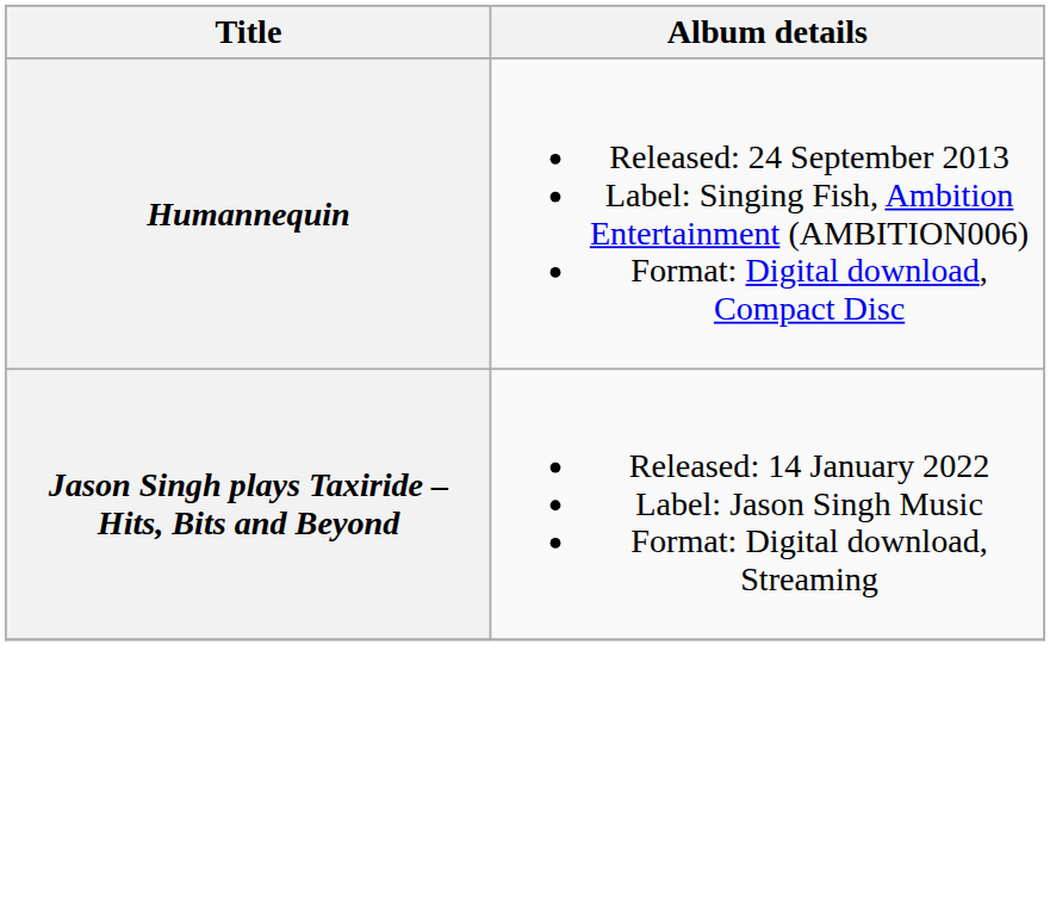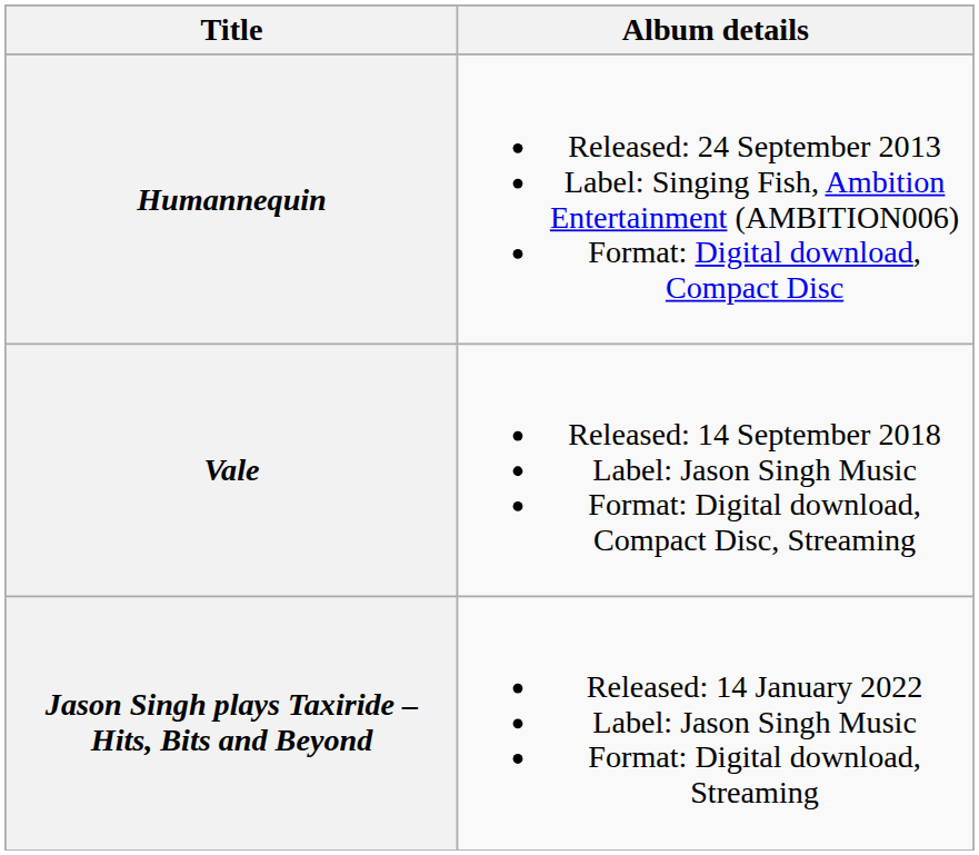 <table class="wikitable plainrowheaders" style="text-align:center;" border="1">
 <tr>
 <th scope="col" style="width:14em;">Title</th>
 <th scope="col" style="width:16em;">Album details</th>
 </tr>
 <tr>
 <th scope="row"><em>Humannequin</em></th>
 <td><br><ul><li>Released: 24 September 2013</li><li>Label: Singing Fish, <a href='#'>Ambition Entertainment</a> (AMBITION006)</li><li>Format: <a href='#'>Digital download</a>, <a href='#'>Compact Disc</a></li></ul></td>
 </tr>
 <tr>
+<th scope="row"><em>Vale</em></th>
+<td><br><ul><li>Released: 14 September 2018</li><li>Label: Jason Singh Music</li><li>Format: Digital download, Compact Disc, Streaming</li></ul></td>
+</tr>
+<tr>
 <th scope="row"><em>Jason Singh plays Taxiride – Hits, Bits and Beyond</em></th>
 <td><br><ul><li>Released: 14 January 2022</li><li>Label: Jason Singh Music</li><li>Format: Digital download, Streaming</li></ul></td>
 </tr>
 <tr>
 </tr>
 </table>
